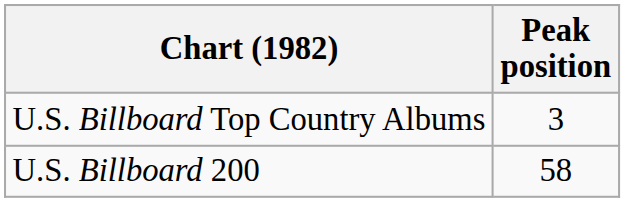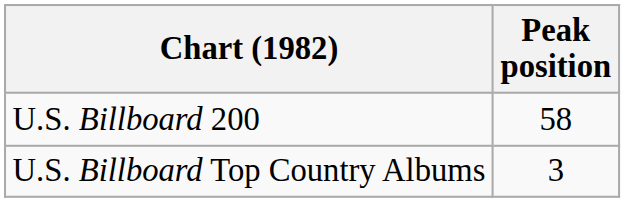 <table class="wikitable">
 <tr>
 <th>Chart (1982)</th>
 <th>Peak<br>position</th>
 </tr>
 <tr>
+<td>U.S. <em>Billboard</em> 200</td>
+<td align="center">58</td>
+</tr>
+<tr>
 <td>U.S. <em>Billboard</em> Top Country Albums</td>
 <td align="center">3</td>
 </tr>
-<tr>
-<td>U.S. <em>Billboard</em> 200</td>
-<td align="center">58</td>
-</tr>
 </table>
